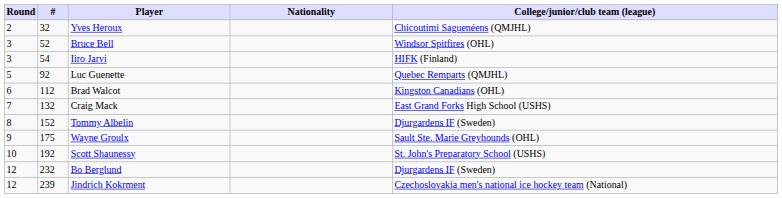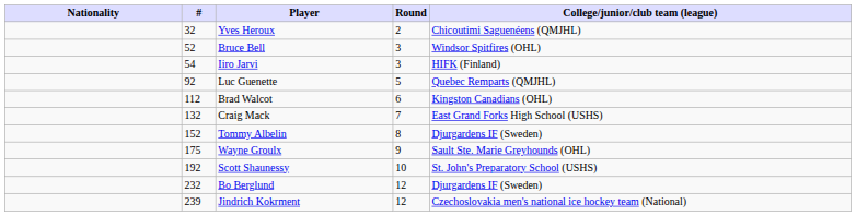 <table class="wikitable">
 <tr style="text-align:center;">
-<th style="background:#ddf; width:4.0%;">Round</th>
+<th style="background:#ddf; width:21.0%;">Nationality</th>
 <th style="background:#ddf; width:4.0%;">#</th>
 <th style="background:#ddf; width:21.0%;">Player</th>
-<th style="background:#ddf; width:21.0%;">Nationality</th>
+<th style="background:#ddf; width:4.0%;">Round</th>
 <th style="background:#ddf; width:100.0%;">College/junior/club team (league)</th>
 </tr>
 <tr>
-<td>2</td>
+<td></td>
 <td>32</td>
 <td><a href='#'>Yves Heroux</a></td>
-<td></td>
+<td>2</td>
 <td><a href='#'>Chicoutimi Saguenéens</a> (QMJHL)</td>
 </tr>
 <tr>
-<td>3</td>
+<td></td>
 <td>52</td>
 <td><a href='#'>Bruce Bell</a></td>
-<td></td>
+<td>3</td>
 <td><a href='#'>Windsor Spitfires</a> (OHL)</td>
 </tr>
 <tr>
-<td>3</td>
+<td></td>
 <td>54</td>
 <td><a href='#'>Iiro Jarvi</a></td>
-<td></td>
+<td>3</td>
 <td><a href='#'>HIFK</a> (Finland)</td>
 </tr>
 <tr>
-<td>5</td>
+<td></td>
 <td>92</td>
 <td>Luc Guenette</td>
-<td></td>
+<td>5</td>
 <td><a href='#'>Quebec Remparts</a> (QMJHL)</td>
 </tr>
 <tr>
-<td>6</td>
+<td></td>
 <td>112</td>
 <td>Brad Walcot</td>
-<td></td>
+<td>6</td>
 <td><a href='#'>Kingston Canadians</a> (OHL)</td>
 </tr>
 <tr>
-<td>7</td>
+<td></td>
 <td>132</td>
 <td>Craig Mack</td>
-<td></td>
+<td>7</td>
 <td><a href='#'>East Grand Forks</a> High School (USHS)</td>
 </tr>
 <tr>
-<td>8</td>
+<td></td>
 <td>152</td>
 <td><a href='#'>Tommy Albelin</a></td>
-<td></td>
+<td>8</td>
 <td><a href='#'>Djurgardens IF</a> (Sweden)</td>
 </tr>
 <tr>
-<td>9</td>
+<td></td>
 <td>175</td>
 <td><a href='#'>Wayne Groulx</a></td>
-<td></td>
+<td>9</td>
 <td><a href='#'>Sault Ste. Marie Greyhounds</a> (OHL)</td>
 </tr>
 <tr>
-<td>10</td>
+<td></td>
 <td>192</td>
 <td><a href='#'>Scott Shaunessy</a></td>
-<td></td>
+<td>10</td>
 <td><a href='#'>St. John's Preparatory School</a> (USHS)</td>
 </tr>
 <tr>
-<td>12</td>
+<td></td>
 <td>232</td>
 <td><a href='#'>Bo Berglund</a></td>
-<td></td>
+<td>12</td>
 <td><a href='#'>Djurgardens IF</a> (Sweden)</td>
 </tr>
 <tr>
-<td>12</td>
+<td></td>
 <td>239</td>
 <td><a href='#'>Jindrich Kokrment</a></td>
-<td></td>
+<td>12</td>
 <td><a href='#'>Czechoslovakia men's national ice hockey team</a> (National)</td>
 </tr>
 </table>
